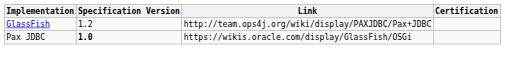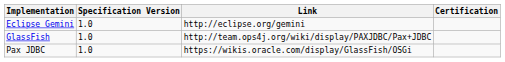 <table class="wikitable sortable">
 <tr>
 <th>Implementation</th>
 <th>Specification Version</th>
 <th>Link</th>
 <th>Certification</th>
 </tr>
 <tr>
+<td><a href='#'>Eclipse Gemini</a></td>
+<td>1.0</td>
+<td>http://eclipse.org/gemini</td>
+<td></td>
+</tr>
+<tr>
 <td><a href='#'>GlassFish</a></td>
-<td>1.2</td>
+<td>1.0</td>
 <td>http://team.ops4j.org/wiki/display/PAXJDBC/Pax+JDBC</td>
 <td></td>
 </tr>
 <tr>
 <td>Pax JDBC</td>
-<td><strong>1.0</strong></td>
+<td>1.0</td>
 <td>https://wikis.oracle.com/display/GlassFish/OSGi</td>
 <td></td>
 </tr>
 </table>
